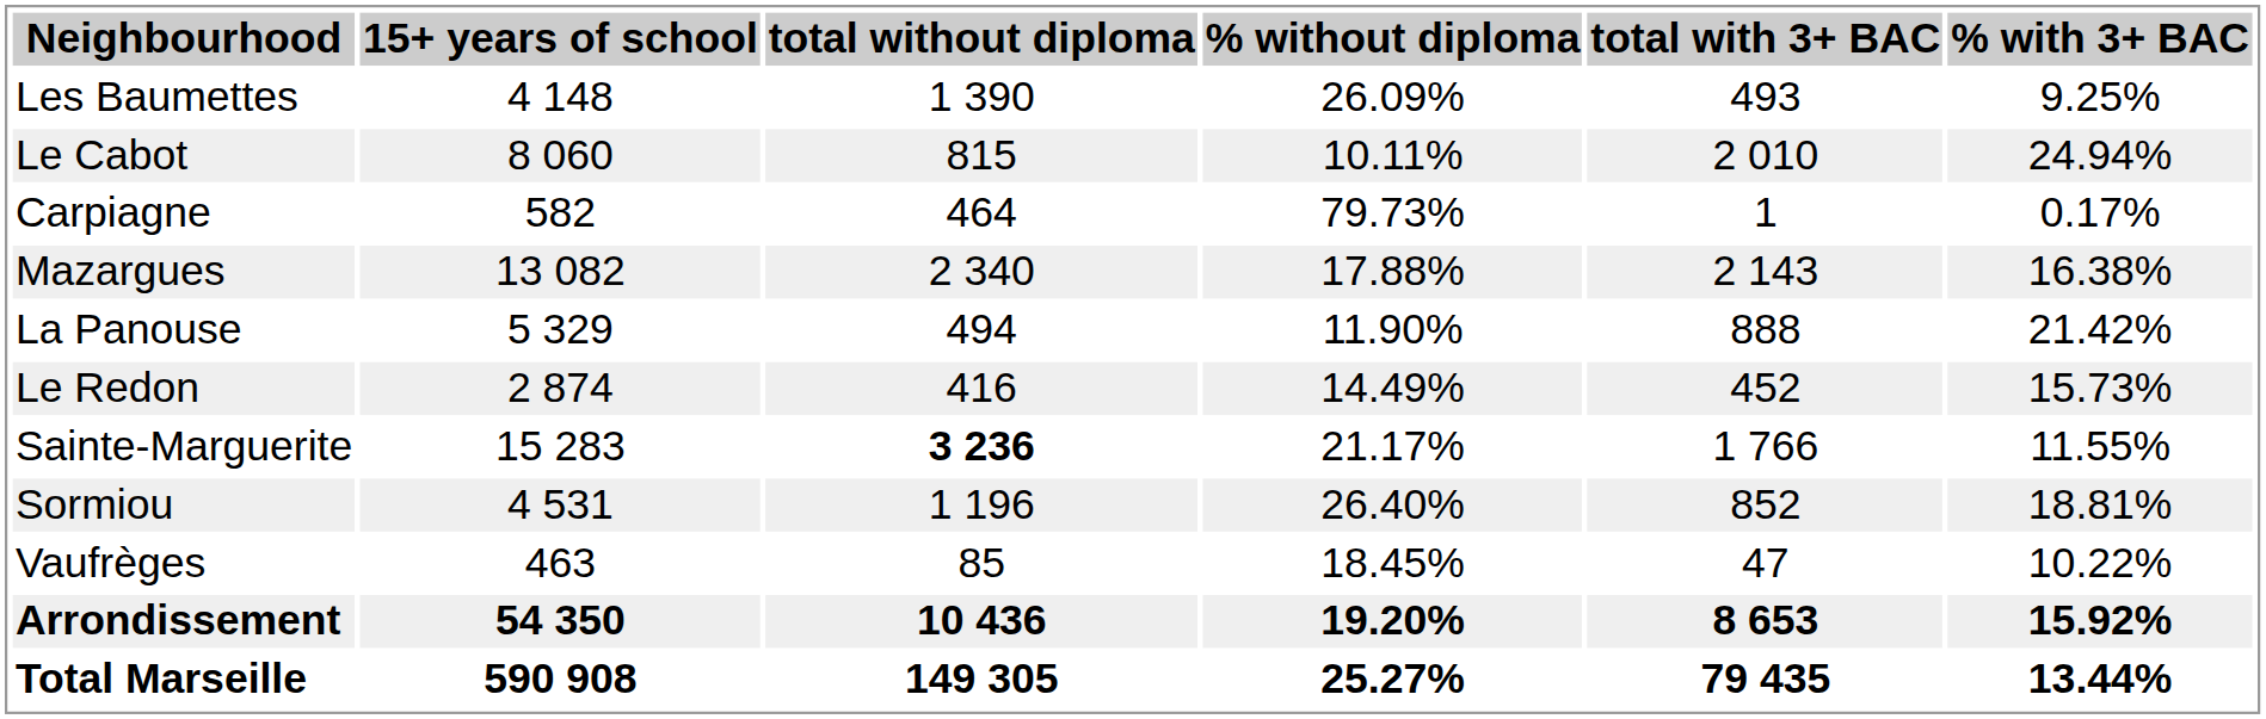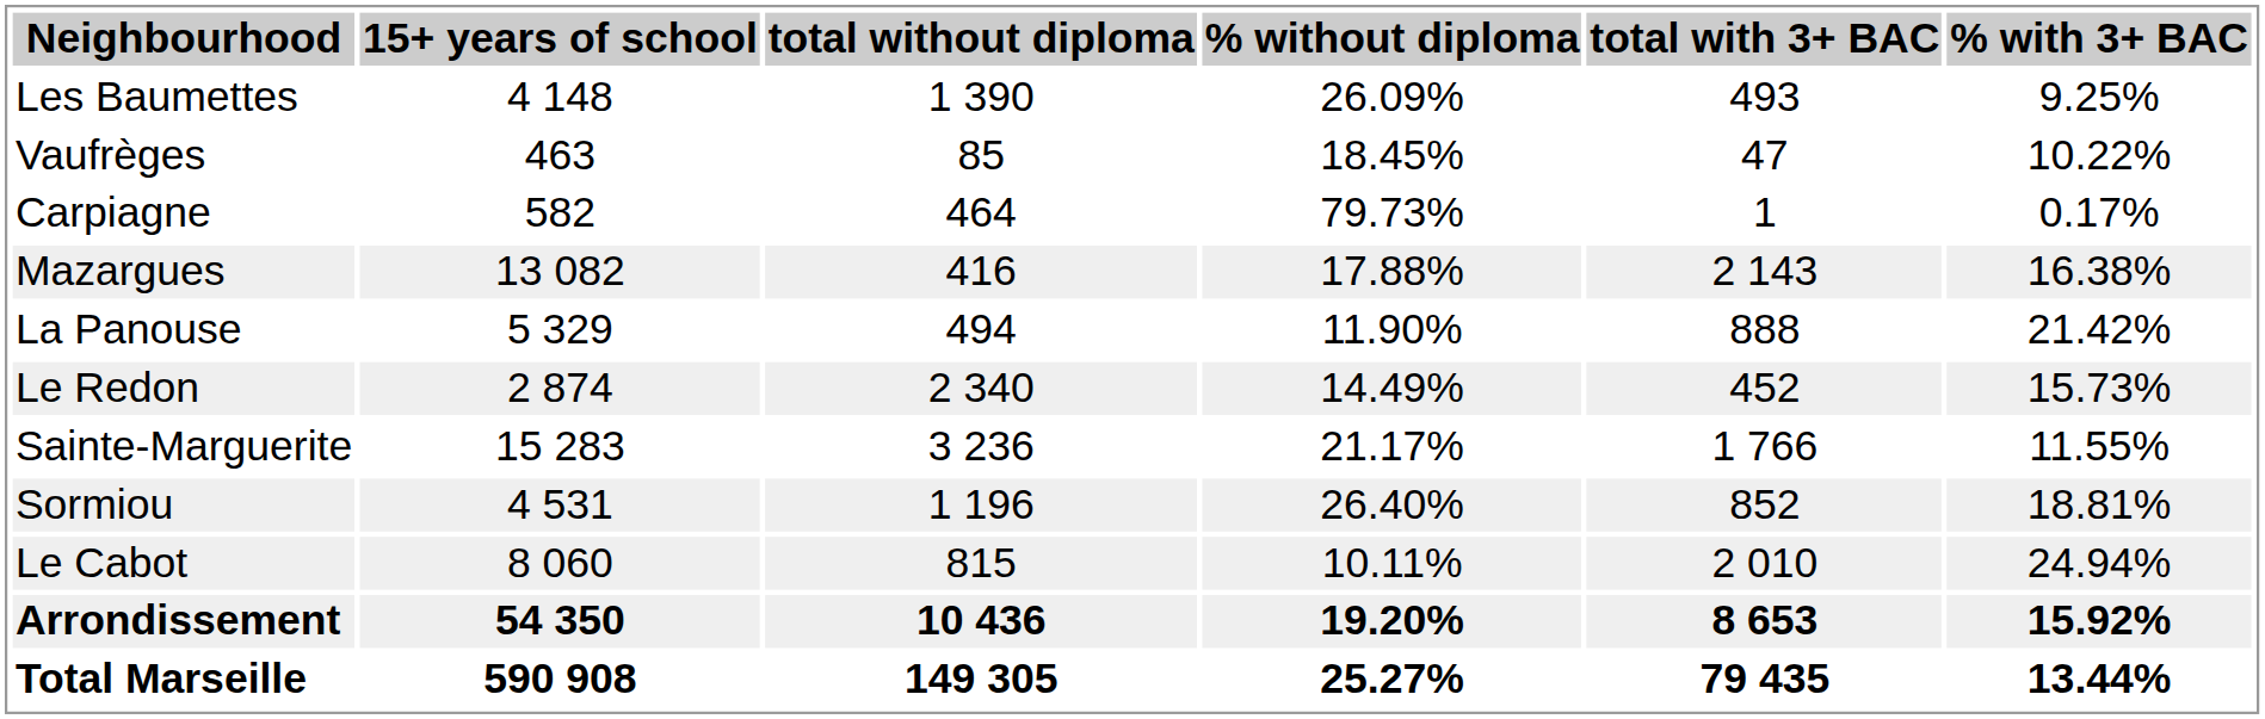 <table border="0" style="border:1px solid #999; background:#fff;">
 <tr style="text-align:center; background:#ccc;">
 <th>Neighbourhood</th>
 <th>15+ years of school</th>
 <th>total without diploma</th>
 <th>% without diploma</th>
 <th>total with 3+ BAC</th>
 <th>% with 3+ BAC</th>
 </tr>
 <tr>
 <td>Les Baumettes</td>
 <td style="text-align:center;">4 148</td>
 <td style="text-align:center;">1 390</td>
 <td style="text-align:center;">26.09% </td>
 <td style="text-align:center;">493</td>
 <td style="text-align:center;">9.25% </td>
 </tr>
-<tr style="background:#EFEFEF">
-<td>Le Cabot</td>
-<td style="text-align:center;">8 060</td>
-<td style="text-align:center;">815</td>
-<td style="text-align:center;">10.11%</td>
-<td style="text-align:center;">2 010</td>
-<td style="text-align:center;">24.94% </td>
+<tr>
+<td>Vaufrèges</td>
+<td style="text-align:center;">463</td>
+<td style="text-align:center;">85</td>
+<td style="text-align:center;">18.45%</td>
+<td style="text-align:center;">47</td>
+<td style="text-align:center;">10.22%</td>
 </tr>
 <tr>
 <td>Carpiagne</td>
 <td style="text-align:center;">582</td>
 <td style="text-align:center;">464</td>
 <td style="text-align:center;">79.73%</td>
 <td style="text-align:center;">1</td>
 <td style="text-align:center;">0.17%</td>
 </tr>
 <tr style="background:#EFEFEF">
 <td>Mazargues</td>
 <td style="text-align:center;">13 082</td>
-<td style="text-align:center;">2 340</td>
+<td style="text-align:center;">416</td>
 <td style="text-align:center;">17.88% </td>
 <td style="text-align:center;">2 143</td>
 <td style="text-align:center;">16.38% </td>
 </tr>
 <tr>
 <td>La Panouse</td>
 <td style="text-align:center;">5 329</td>
 <td style="text-align:center;">494</td>
 <td style="text-align:center;">11.90%</td>
 <td style="text-align:center;">888</td>
 <td style="text-align:center;">21.42% </td>
 </tr>
 <tr style="background:#EFEFEF">
 <td>Le Redon</td>
 <td style="text-align:center;">2 874</td>
-<td style="text-align:center;">416</td>
+<td style="text-align:center;">2 340</td>
 <td style="text-align:center;">14.49% </td>
 <td style="text-align:center;">452</td>
 <td style="text-align:center;">15.73% </td>
 </tr>
 <tr>
 <td>Sainte-Marguerite</td>
 <td style="text-align:center;">15 283</td>
-<td style="text-align:center;"><strong>3 236</strong></td>
+<td style="text-align:center;">3 236</td>
 <td style="text-align:center;">21.17% </td>
 <td style="text-align:center;">1 766</td>
 <td style="text-align:center;">11.55% </td>
 </tr>
 <tr style="background:#EFEFEF">
 <td>Sormiou</td>
 <td style="text-align:center;">4 531</td>
 <td style="text-align:center;">1 196</td>
 <td style="text-align:center;">26.40% </td>
 <td style="text-align:center;">852</td>
 <td style="text-align:center;">18.81% </td>
 </tr>
-<tr>
-<td>Vaufrèges</td>
-<td style="text-align:center;">463</td>
-<td style="text-align:center;">85</td>
-<td style="text-align:center;">18.45%</td>
-<td style="text-align:center;">47</td>
-<td style="text-align:center;">10.22%</td>
+<tr style="background:#EFEFEF">
+<td>Le Cabot</td>
+<td style="text-align:center;">8 060</td>
+<td style="text-align:center;">815</td>
+<td style="text-align:center;">10.11%</td>
+<td style="text-align:center;">2 010</td>
+<td style="text-align:center;">24.94% </td>
 </tr>
 <tr style="background:#EFEFEF">
 <td><strong>Arrondissement</strong></td>
 <td style="text-align:center;"><strong>54 350</strong></td>
 <td style="text-align:center;"><strong>10 436</strong></td>
 <td style="text-align:center;"><strong>19.20%</strong></td>
 <td style="text-align:center;"><strong>8 653</strong></td>
 <td style="text-align:center;"><strong>15.92%</strong></td>
 </tr>
 <tr>
 <td><strong>Total Marseille</strong></td>
 <td style="text-align:center;"><strong>590 908</strong></td>
 <td style="text-align:center;"><strong>149 305</strong></td>
 <td style="text-align:center;"><strong>25.27%</strong></td>
 <td style="text-align:center;"><strong>79 435</strong></td>
 <td style="text-align:center;"><strong>13.44%</strong></td>
 </tr>
 </table>
